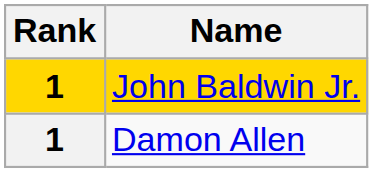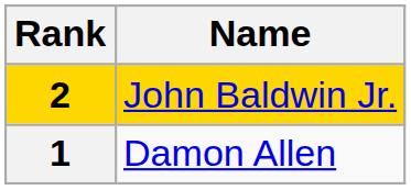 <table class="wikitable">
 <tr>
 <th>Rank</th>
 <th>Name</th>
 </tr>
 <tr bgcolor="gold">
-<td align="center"><strong>1</strong></td>
+<td align="center"><strong>2</strong></td>
 <td><a href='#'>John Baldwin Jr.</a></td>
 </tr>
 <tr>
 <th>1</th>
 <td><a href='#'>Damon Allen</a></td>
 </tr>
 </table>
